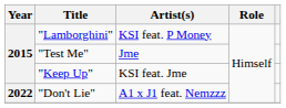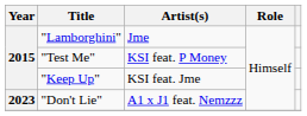 <table class="wikitable plainrowheaders" style="margin-right: 0;">
 <tr>
 <th scope="col">Year</th>
 <th scope="col">Title</th>
 <th scope="col">Artist(s)</th>
 <th>Role</th>
 <th scope="col" class="unsortable"></th>
 </tr>
 <tr>
 <th scope="row" rowspan="3">2015</th>
 <td>"<a href='#'>Lamborghini</a>"</td>
-<td><a href='#'>KSI</a> feat. <a href='#'>P Money</a></td>
+<td><a href='#'>Jme</a></td>
 <td rowspan="4">Himself</td>
 <td style="text-align:center;"></td>
 </tr>
 <tr>
 <td>"Test Me"</td>
-<td><a href='#'>Jme</a></td>
+<td><a href='#'>KSI</a> feat. <a href='#'>P Money</a></td>
 <td style="text-align:center;"></td>
 </tr>
 <tr>
 <td>"<a href='#'>Keep Up</a>"</td>
 <td>KSI feat. Jme</td>
 <td style="text-align:center;"></td>
 </tr>
 <tr>
-<th scope="row">2022</th>
+<th scope="row">2023</th>
 <td>"Don't Lie"</td>
 <td><a href='#'>A1 x J1</a> feat. <a href='#'>Nemzzz</a></td>
 <td style="text-align:center;"></td>
 </tr>
 <tr>
 </tr>
 </table>
